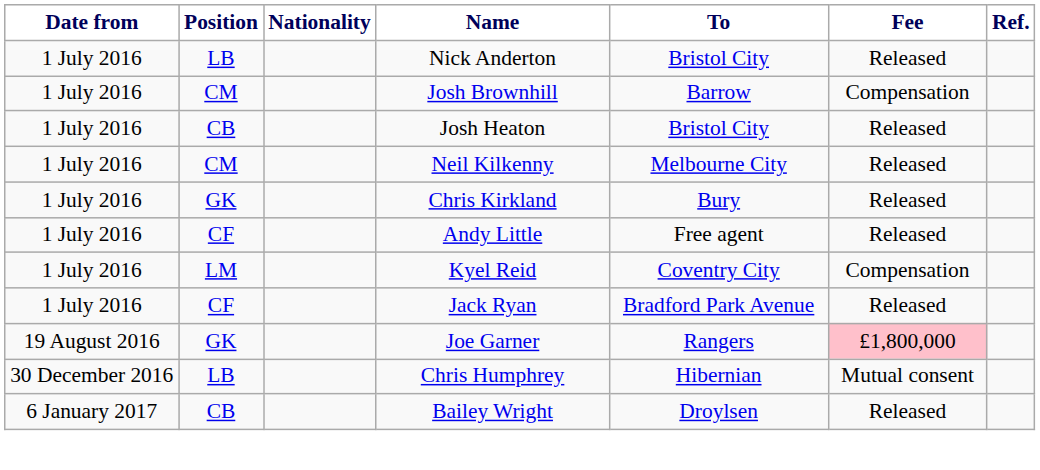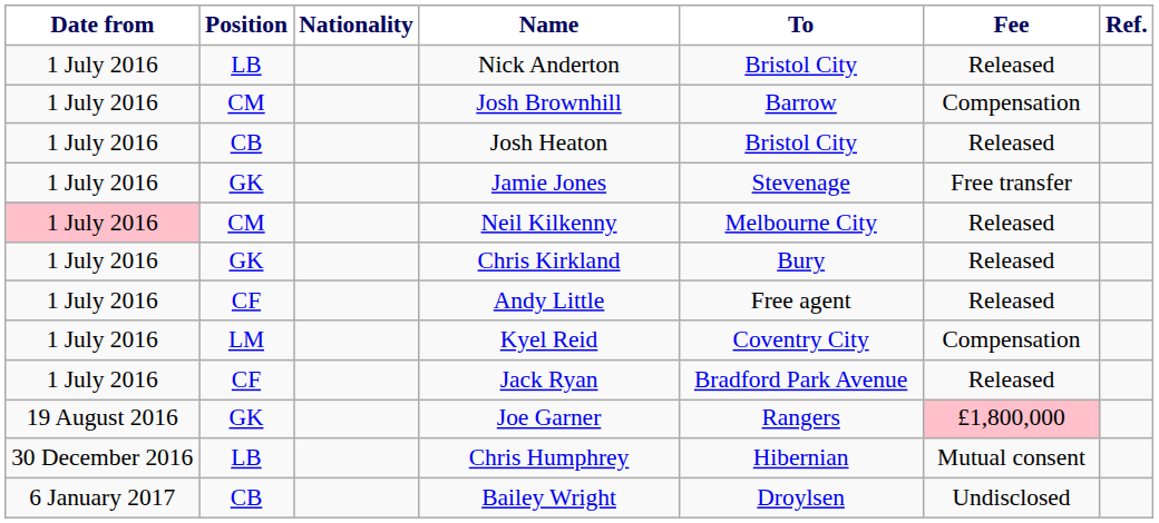 <table class="wikitable"  style="text-align:center; font-size:90%; ">
 <tr>
 <th style="background:#fff; color:#00005a; width:110px;">Date from</th>
 <th style="background:#fff; color:#00005a; width:50px;">Position</th>
 <th style="background:#fff; color:#00005a; width:50px;">Nationality</th>
 <th style="background:#fff; color:#00005a; width:150px;">Name</th>
 <th style="background:#fff; color:#00005a; width:140px;">To</th>
 <th style="background:#fff; color:#00005a; width:100px;">Fee</th>
 <th style="background:#fff; color:#00005a; width:25px;">Ref.</th>
 </tr>
 <tr>
 <td>1 July 2016</td>
 <td><a href='#'>LB</a></td>
 <td></td>
 <td>Nick Anderton</td>
 <td><a href='#'>Bristol City</a></td>
 <td>Released</td>
 <td></td>
 </tr>
 <tr>
 <td>1 July 2016</td>
 <td><a href='#'>CM</a></td>
 <td></td>
 <td><a href='#'>Josh Brownhill</a></td>
 <td><a href='#'>Barrow</a> </td>
 <td>Compensation</td>
 <td></td>
 </tr>
 <tr>
 <td>1 July 2016</td>
 <td><a href='#'>CB</a></td>
 <td></td>
 <td>Josh Heaton</td>
 <td><a href='#'>Bristol City</a></td>
 <td>Released</td>
 <td></td>
 </tr>
 <tr>
 <td>1 July 2016</td>
+<td><a href='#'>GK</a></td>
+<td></td>
+<td><a href='#'>Jamie Jones</a></td>
+<td><a href='#'>Stevenage</a></td>
+<td>Free transfer</td>
+<td></td>
+</tr>
+<tr>
+<td style="background: pink;">1 July 2016</td>
 <td><a href='#'>CM</a></td>
 <td></td>
 <td><a href='#'>Neil Kilkenny</a></td>
 <td><a href='#'>Melbourne City</a> </td>
 <td>Released</td>
 <td></td>
 </tr>
 <tr>
 <td>1 July 2016</td>
 <td><a href='#'>GK</a></td>
 <td></td>
 <td><a href='#'>Chris Kirkland</a></td>
 <td><a href='#'>Bury</a> </td>
 <td>Released</td>
 <td></td>
 </tr>
 <tr>
 <td>1 July 2016</td>
 <td><a href='#'>CF</a></td>
 <td></td>
 <td><a href='#'>Andy Little</a></td>
 <td>Free agent</td>
 <td>Released</td>
 <td></td>
 </tr>
 <tr>
 <td>1 July 2016</td>
 <td><a href='#'>LM</a></td>
 <td></td>
 <td><a href='#'>Kyel Reid</a></td>
 <td><a href='#'>Coventry City</a> </td>
 <td>Compensation</td>
 <td></td>
 </tr>
 <tr>
 <td>1 July 2016</td>
 <td><a href='#'>CF</a></td>
 <td></td>
 <td><a href='#'>Jack Ryan</a></td>
 <td><a href='#'>Bradford Park Avenue</a> </td>
 <td>Released</td>
 <td></td>
 </tr>
 <tr>
 <td>19 August 2016</td>
 <td><a href='#'>GK</a></td>
 <td></td>
 <td><a href='#'>Joe Garner</a></td>
 <td><a href='#'>Rangers</a></td>
 <td style="background: pink;">£1,800,000</td>
 <td></td>
 </tr>
 <tr>
 <td>30 December 2016</td>
 <td><a href='#'>LB</a></td>
 <td></td>
 <td><a href='#'>Chris Humphrey</a></td>
 <td><a href='#'>Hibernian</a> </td>
 <td>Mutual consent</td>
 <td></td>
 </tr>
 <tr>
 <td>6 January 2017</td>
 <td><a href='#'>CB</a></td>
 <td></td>
 <td><a href='#'>Bailey Wright</a></td>
 <td><a href='#'>Droylsen</a> </td>
-<td>Released</td>
+<td>Undisclosed</td>
 <td></td>
 </tr>
 </table>
